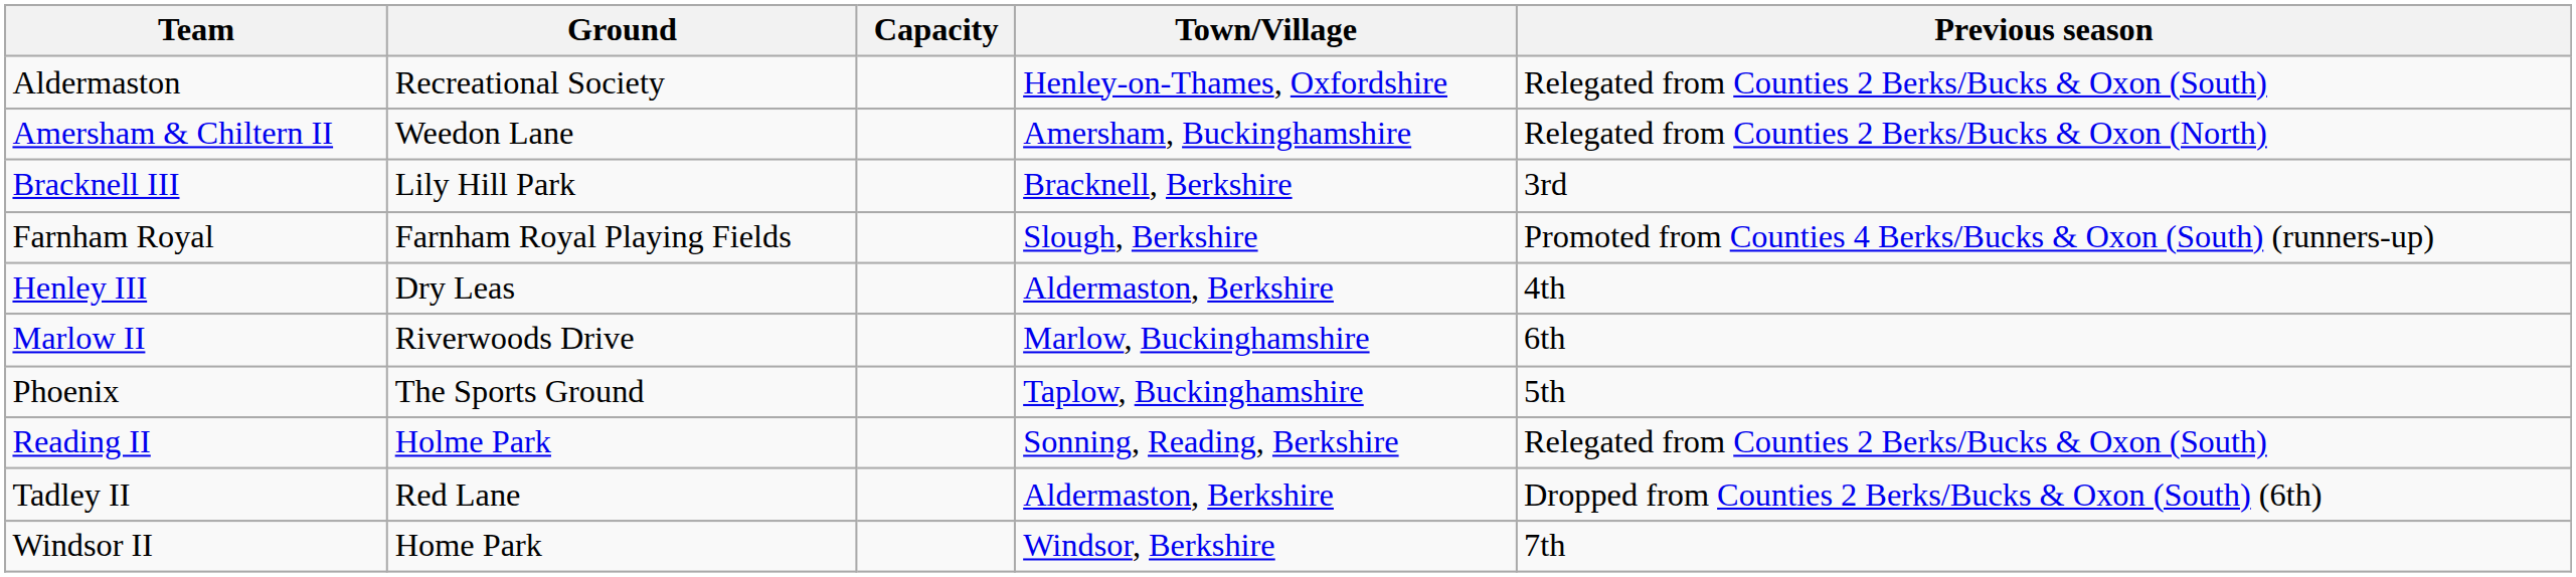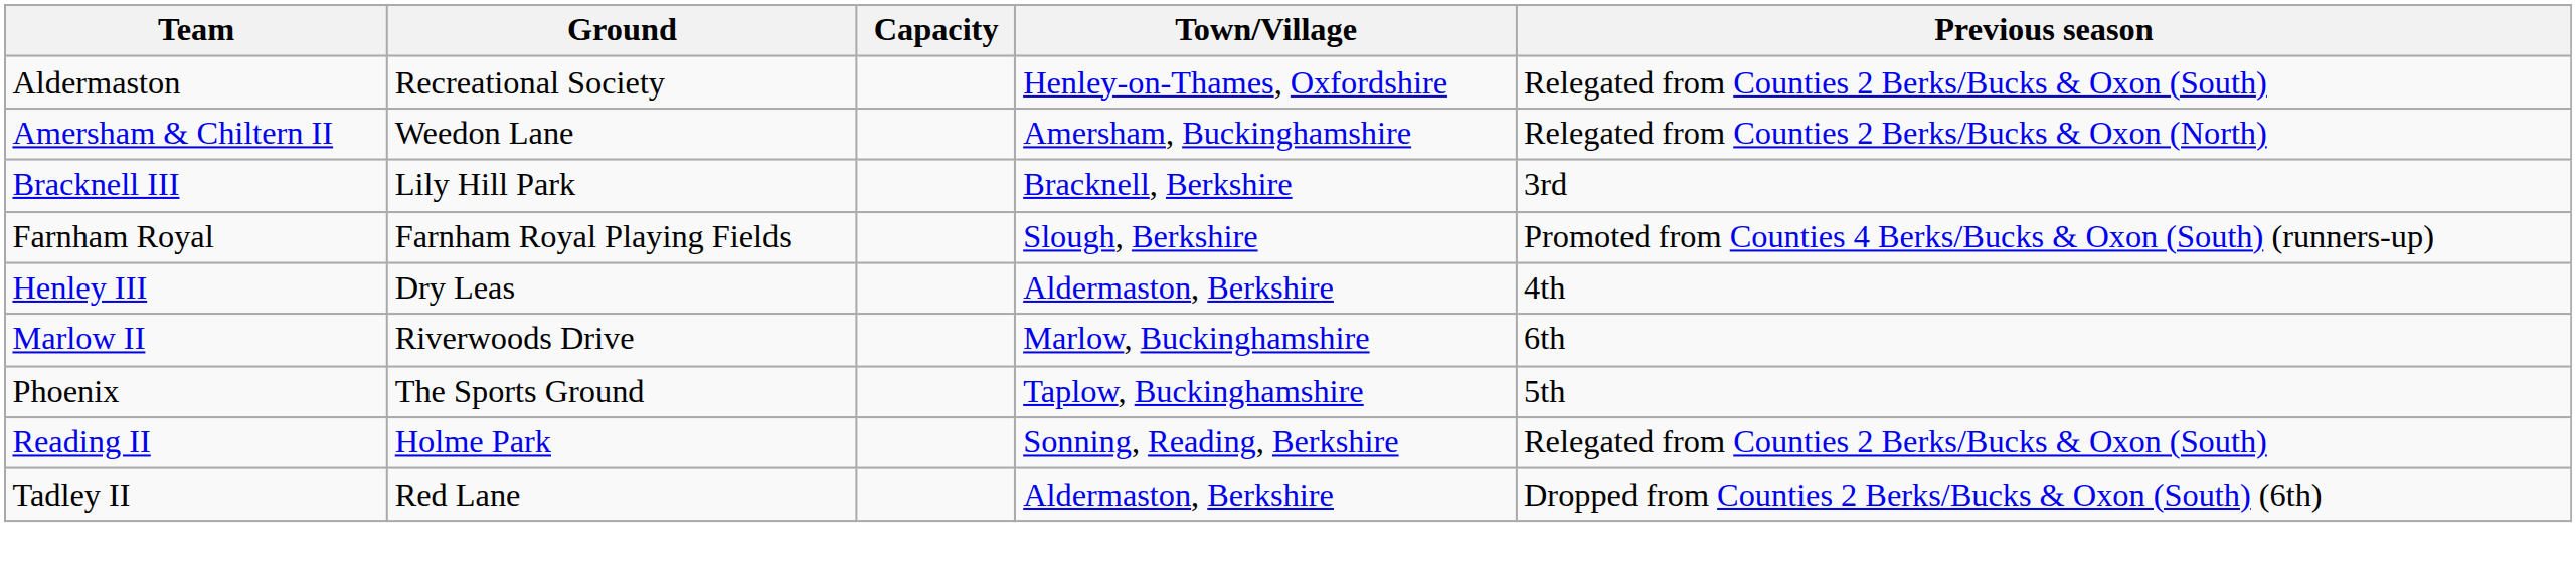 <table class="wikitable sortable" width=100%>
 <tr>
 <th>Team</th>
 <th>Ground</th>
 <th>Capacity</th>
 <th>Town/Village</th>
 <th>Previous season</th>
 </tr>
 <tr>
 <td Aldermaston RFC>Aldermaston</td>
 <td>Recreational Society</td>
 <td></td>
 <td><a href='#'>Henley-on-Thames</a>, <a href='#'>Oxfordshire</a></td>
 <td>Relegated from <a href='#'>Counties 2 Berks/Bucks & Oxon (South)</a></td>
 </tr>
 <tr>
 <td><a href='#'>Amersham & Chiltern II</a></td>
 <td>Weedon Lane</td>
 <td></td>
 <td><a href='#'>Amersham</a>, <a href='#'>Buckinghamshire</a></td>
 <td>Relegated from <a href='#'>Counties 2 Berks/Bucks & Oxon (North)</a></td>
 </tr>
 <tr>
 <td><a href='#'>Bracknell III</a></td>
 <td>Lily Hill Park</td>
 <td></td>
 <td><a href='#'>Bracknell</a>, <a href='#'>Berkshire</a></td>
 <td>3rd</td>
 </tr>
 <tr>
 <td>Farnham Royal</td>
 <td>Farnham Royal Playing Fields</td>
 <td></td>
 <td><a href='#'>Slough</a>, <a href='#'>Berkshire</a></td>
 <td>Promoted from <a href='#'>Counties 4 Berks/Bucks & Oxon (South)</a> (runners-up)</td>
 </tr>
 <tr>
 <td><a href='#'>Henley III</a></td>
 <td>Dry Leas</td>
 <td></td>
 <td><a href='#'>Aldermaston</a>, <a href='#'>Berkshire</a></td>
 <td>4th</td>
 </tr>
 <tr>
 <td><a href='#'>Marlow II</a></td>
 <td>Riverwoods Drive</td>
 <td></td>
 <td><a href='#'>Marlow</a>, <a href='#'>Buckinghamshire</a></td>
 <td>6th</td>
 </tr>
 <tr>
 <td>Phoenix</td>
 <td>The Sports Ground</td>
 <td></td>
 <td><a href='#'>Taplow</a>, <a href='#'>Buckinghamshire</a></td>
 <td>5th</td>
 </tr>
 <tr>
 <td><a href='#'>Reading II</a></td>
 <td><a href='#'>Holme Park</a></td>
 <td></td>
 <td><a href='#'>Sonning</a>, <a href='#'>Reading</a>, <a href='#'>Berkshire</a></td>
 <td>Relegated from <a href='#'>Counties 2 Berks/Bucks & Oxon (South)</a></td>
 </tr>
 <tr>
 <td>Tadley II</td>
 <td>Red Lane</td>
 <td></td>
 <td><a href='#'>Aldermaston</a>, <a href='#'>Berkshire</a></td>
 <td>Dropped from <a href='#'>Counties 2 Berks/Bucks & Oxon (South)</a> (6th)</td>
 </tr>
-<tr>
-<td>Windsor II</td>
-<td>Home Park</td>
-<td></td>
-<td><a href='#'>Windsor</a>, <a href='#'>Berkshire</a></td>
-<td>7th</td>
-</tr>
 </table>
